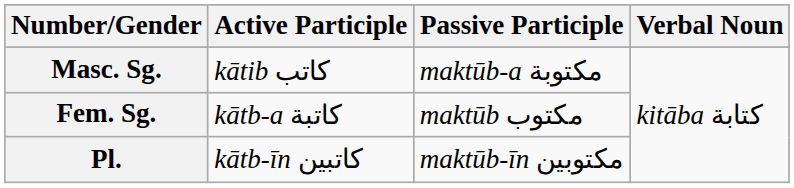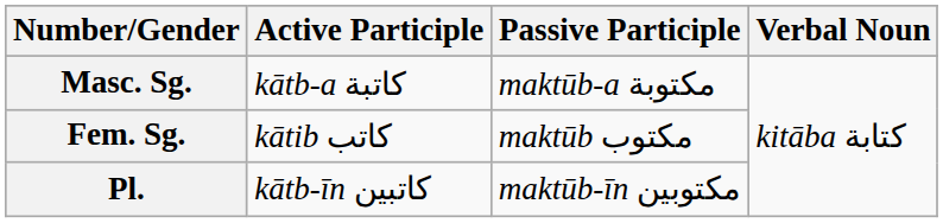 <table class="wikitable">
 <tr>
 <th>Number/Gender</th>
 <th> Active Participle</th>
 <th> Passive Participle</th>
 <th> Verbal Noun</th>
 </tr>
 <tr>
 <th>Masc. Sg.</th>
-<td><em>kātib</em> كاتب</td>
+<td><em>kātb-a</em> كاتبة</td>
 <td><em>maktūb-a</em> مكتوبة</td>
 <td rowspan="3"><em>kitāba</em> كتابة</td>
 </tr>
 <tr>
 <th>Fem. Sg.</th>
-<td><em>kātb-a</em> كاتبة</td>
+<td><em>kātib</em> كاتب</td>
 <td><em>maktūb</em> مكتوب</td>
 </tr>
 <tr>
 <th>Pl.</th>
 <td><em>kātb-īn</em> كاتبين</td>
 <td><em>maktūb-īn</em> مكتوبين</td>
 </tr>
 </table>
